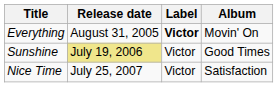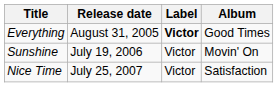 <table class="wikitable">
 <tr>
 <th>Title</th>
 <th>Release date</th>
 <th>Label</th>
 <th>Album</th>
 </tr>
 <tr>
 <td><em>Everything</em></td>
 <td>August 31, 2005</td>
 <td><strong>Victor</strong></td>
-<td>Movin' On</td>
+<td>Good Times</td>
 </tr>
 <tr>
 <td><em>Sunshine</em></td>
-<td style="background: khaki;">July 19, 2006</td>
+<td>July 19, 2006</td>
 <td>Victor</td>
-<td>Good Times</td>
+<td>Movin' On</td>
 </tr>
 <tr>
 <td><em>Nice Time</em></td>
 <td>July 25, 2007</td>
 <td>Victor</td>
 <td>Satisfaction</td>
 </tr>
 </table>
